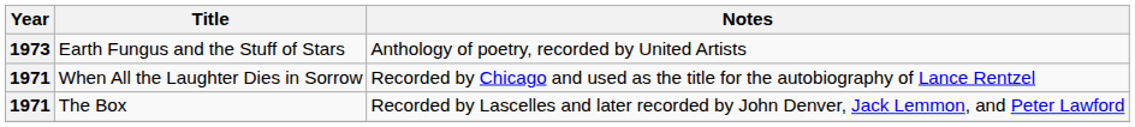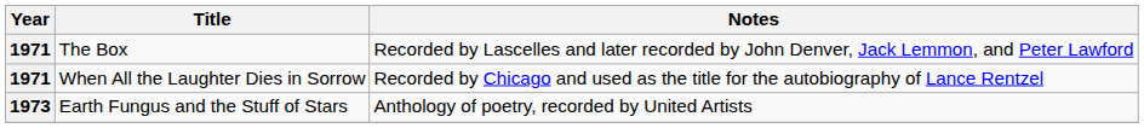 <table class="wikitable plainrowheaders sortable">
 <tr>
 <th scope="col">Year</th>
 <th scope="col">Title</th>
 <th scope="col" class="unsortable">Notes</th>
 </tr>
 <tr>
-<th scope="row">1973</th>
-<td>Earth Fungus and the Stuff of Stars</td>
-<td>Anthology of poetry, recorded by United Artists</td>
+<th scope="row">1971</th>
+<td>The Box</td>
+<td>Recorded by Lascelles and later recorded by John Denver, <a href='#'>Jack Lemmon</a>, and <a href='#'>Peter Lawford</a></td>
 </tr>
 <tr>
 <th scope="row">1971</th>
 <td>When All the Laughter Dies in Sorrow</td>
 <td>Recorded by <a href='#'>Chicago</a> and used as the title for the autobiography of <a href='#'>Lance Rentzel</a></td>
 </tr>
 <tr>
-<th scope="row">1971</th>
-<td>The Box</td>
-<td>Recorded by Lascelles and later recorded by John Denver, <a href='#'>Jack Lemmon</a>, and <a href='#'>Peter Lawford</a></td>
+<th scope="row">1973</th>
+<td>Earth Fungus and the Stuff of Stars</td>
+<td>Anthology of poetry, recorded by United Artists</td>
 </tr>
 <tr>
 </tr>
 </table>
